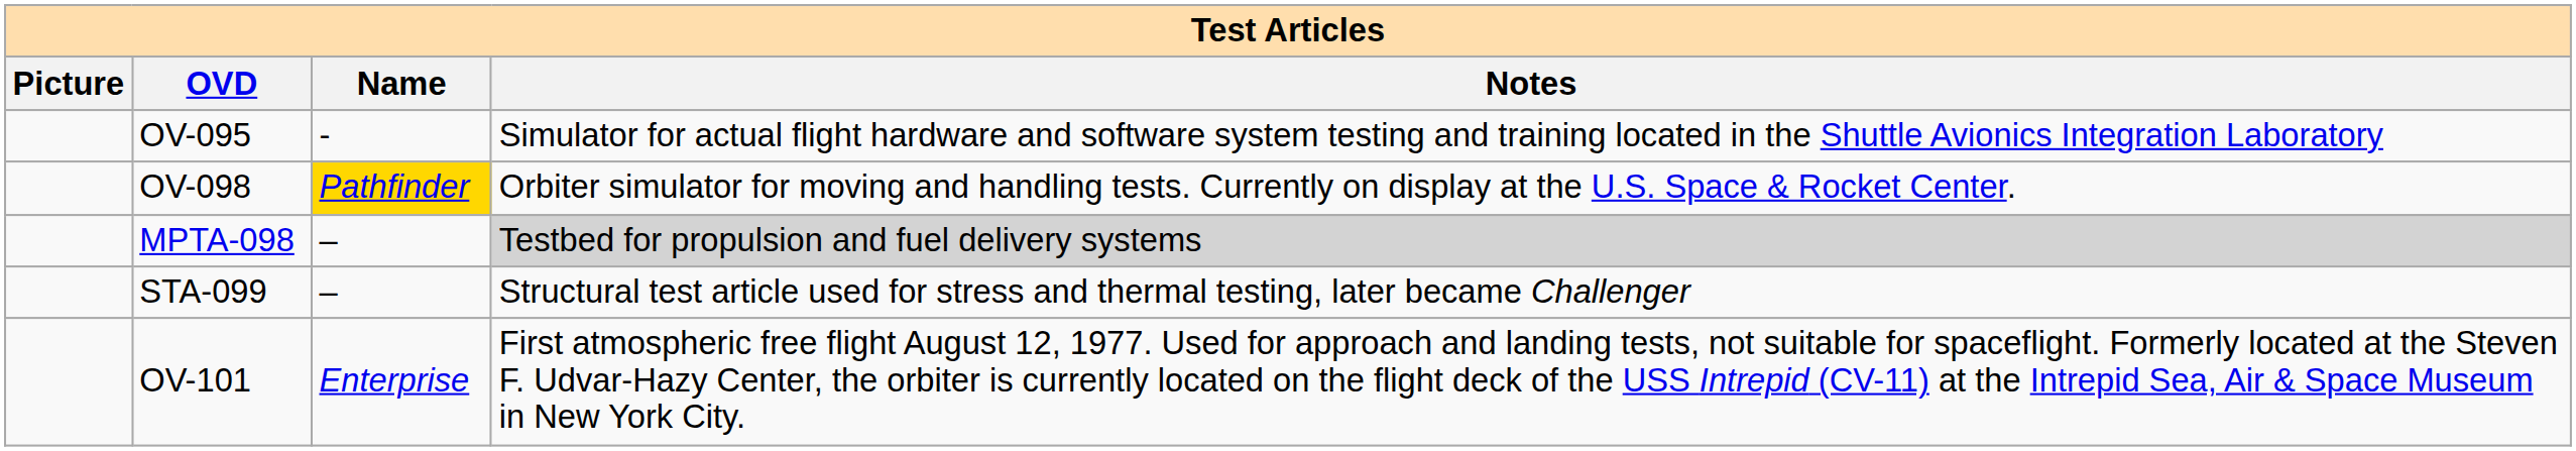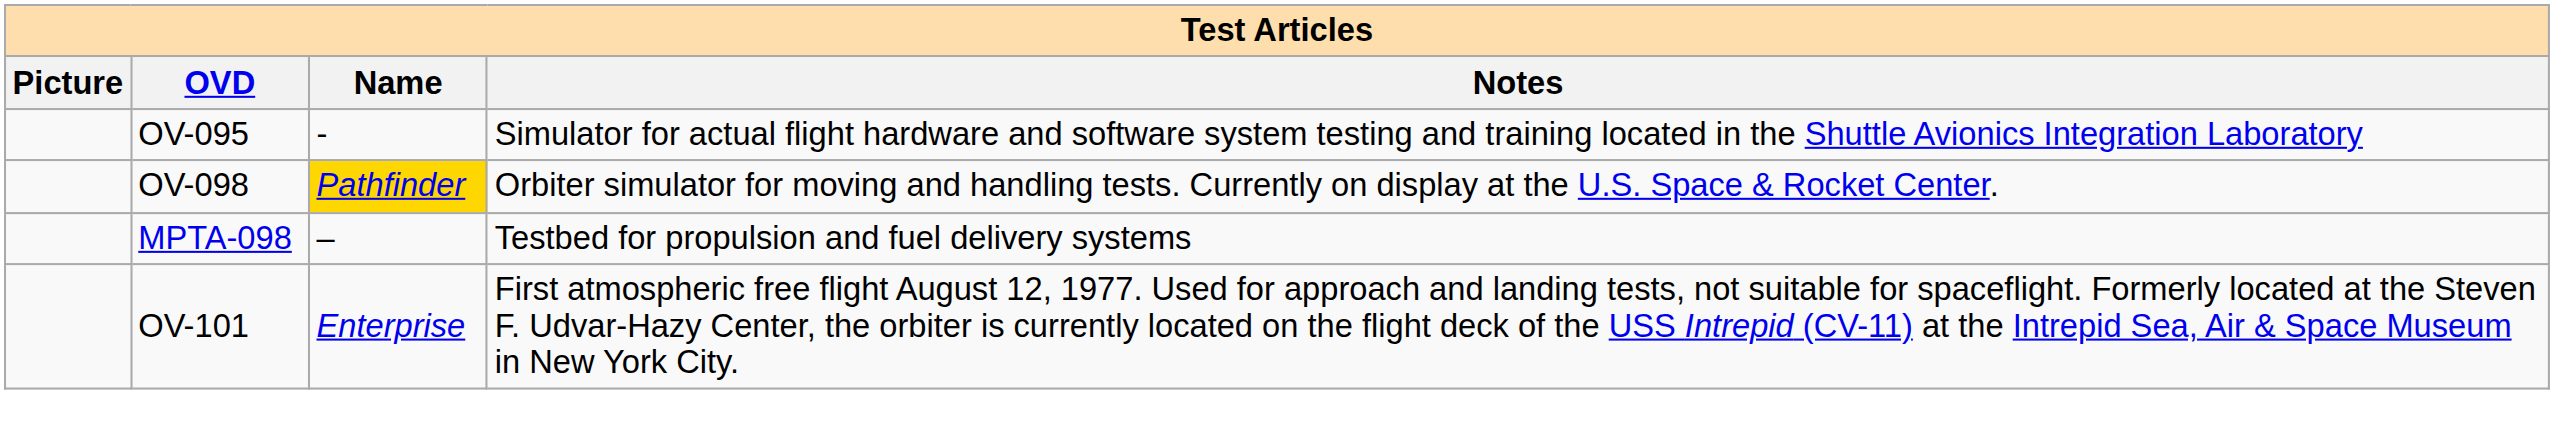 <table class="wikitable">
 <tr>
 <th colspan="4" cellspacing="0" cellpadding="2" style="background:#ffdead;">Test Articles</th>
 </tr>
 <tr>
 <th class="unsortable">Picture</th>
 <th style="width:5em;"><a href='#'>OVD</a></th>
 <th style="width:5em;" data-sort-type="name">Name</th>
 <th>Notes</th>
 </tr>
 <tr>
 <td scope"row"></td>
 <td scope"row">OV-095</td>
 <td>-</td>
 <td>Simulator for actual flight hardware and software system testing and training located in the <a href='#'>Shuttle Avionics Integration Laboratory</a></td>
 </tr>
 <tr>
 <td scope"row"></td>
 <td scope"row">OV-098</td>
 <td style="background: gold;"><em><a href='#'>Pathfinder</a></em></td>
 <td>Orbiter simulator for moving and handling tests. Currently on display at the <a href='#'>U.S. Space & Rocket Center</a>.</td>
 </tr>
 <tr>
 <td scope"row"></td>
 <td scope"row"><a href='#'>MPTA-098</a></td>
 <td>–</td>
-<td style="background: lightgrey;">Testbed for propulsion and fuel delivery systems</td>
-</tr>
-<tr>
-<td scope"row"></td>
-<td scope"row">STA-099</td>
-<td>–</td>
-<td>Structural test article used for stress and thermal testing, later became <em>Challenger</em></td>
+<td>Testbed for propulsion and fuel delivery systems</td>
 </tr>
 <tr>
 <td scope"row"></td>
 <td scope"row">OV-101</td>
 <td><em><a href='#'>Enterprise</a></em></td>
 <td>First atmospheric free flight August 12, 1977. Used for approach and landing tests, not suitable for spaceflight. Formerly located at the Steven F. Udvar-Hazy Center, the orbiter is currently located on the flight deck of the <a href='#'>USS <em>Intrepid</em> (CV-11)</a> at the <a href='#'>Intrepid Sea, Air & Space Museum</a> in New York City.</td>
 </tr>
 </table>
